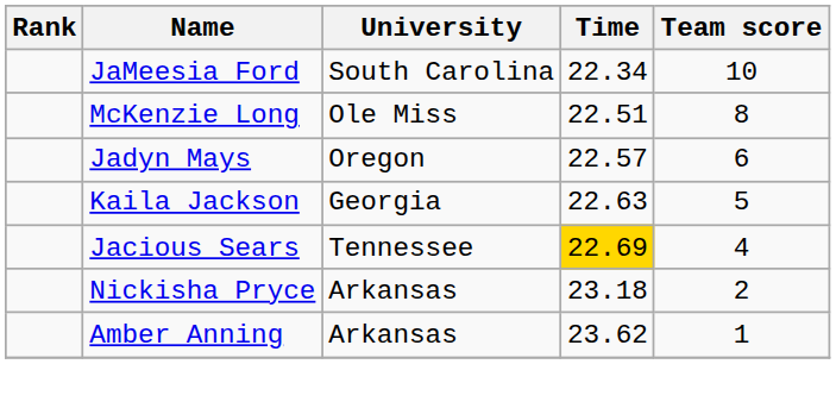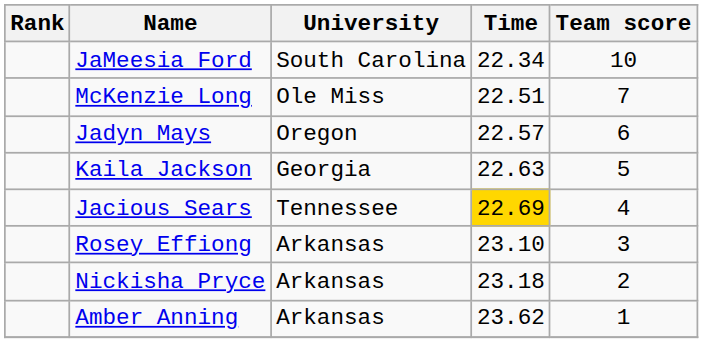 <table class="wikitable sortable plainrowheaders" style="text-align:center">
 <tr>
 <th scope="col">Rank</th>
 <th scope="col">Name</th>
 <th scope="col">University</th>
 <th scope="col">Time</th>
 <th scope="col">Team score</th>
 </tr>
 <tr>
 <td></td>
 <td align=left> <a href='#'>JaMeesia Ford</a></td>
 <td align=left>South Carolina</td>
 <td>22.34</td>
 <td>10</td>
 </tr>
 <tr>
 <td></td>
 <td align=left>	<a href='#'>McKenzie Long</a></td>
 <td align=left>Ole Miss</td>
 <td>22.51</td>
-<td>8</td>
+<td>7</td>
 </tr>
 <tr>
 <td></td>
 <td align=left>	<a href='#'>Jadyn Mays</a></td>
 <td align=left>Oregon</td>
 <td>22.57</td>
 <td>6</td>
 </tr>
 <tr>
 <td></td>
 <td align=left> <a href='#'>Kaila Jackson</a></td>
 <td align=left>Georgia</td>
 <td>22.63</td>
 <td>5</td>
 </tr>
 <tr>
 <td></td>
 <td align=left> <a href='#'>Jacious Sears</a></td>
 <td align=left>Tennessee</td>
 <td style="background: gold;">22.69</td>
 <td>4</td>
 </tr>
 <tr>
 <td></td>
+<td align=left> <a href='#'>Rosey Effiong</a></td>
+<td align=left>Arkansas</td>
+<td>23.10</td>
+<td>3</td>
+</tr>
+<tr>
+<td></td>
 <td align=left>	<a href='#'>Nickisha Pryce</a></td>
 <td align=left>Arkansas</td>
 <td>23.18</td>
 <td>2</td>
 </tr>
 <tr>
 <td></td>
 <td align=left> <a href='#'>Amber Anning</a></td>
 <td align=left>Arkansas</td>
 <td>23.62</td>
 <td>1</td>
 </tr>
 <tr>
 </tr>
 </table>
